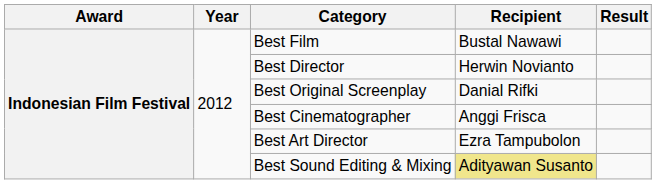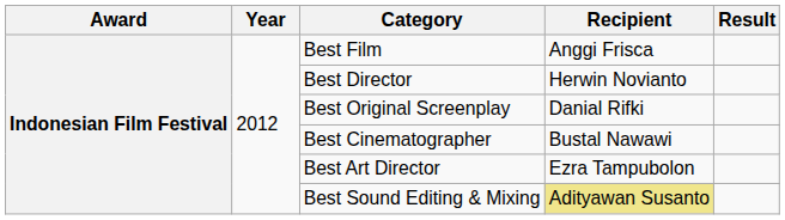 <table class="wikitable">
 <tr>
 <th scope="col">Award</th>
 <th scope="col" width="50">Year</th>
 <th scope="col">Category</th>
 <th scope="col">Recipient</th>
 <th scope="col">Result</th>
 </tr>
 <tr>
 <th rowspan="6" scope="row">Indonesian Film Festival</th>
 <td rowspan="6">2012</td>
 <td>Best Film</td>
-<td>Bustal Nawawi</td>
+<td>Anggi Frisca</td>
 <td></td>
 </tr>
 <tr>
 <td>Best Director</td>
 <td>Herwin Novianto</td>
 <td></td>
 </tr>
 <tr>
 <td>Best Original Screenplay</td>
 <td>Danial Rifki</td>
 <td></td>
 </tr>
 <tr>
 <td>Best Cinematographer</td>
-<td>Anggi Frisca</td>
+<td>Bustal Nawawi</td>
 <td></td>
 </tr>
 <tr>
 <td>Best Art Director</td>
 <td>Ezra Tampubolon</td>
 <td></td>
 </tr>
 <tr>
 <td>Best Sound Editing & Mixing</td>
 <td style="background: khaki;">Adityawan Susanto</td>
 <td></td>
 </tr>
 </table>
